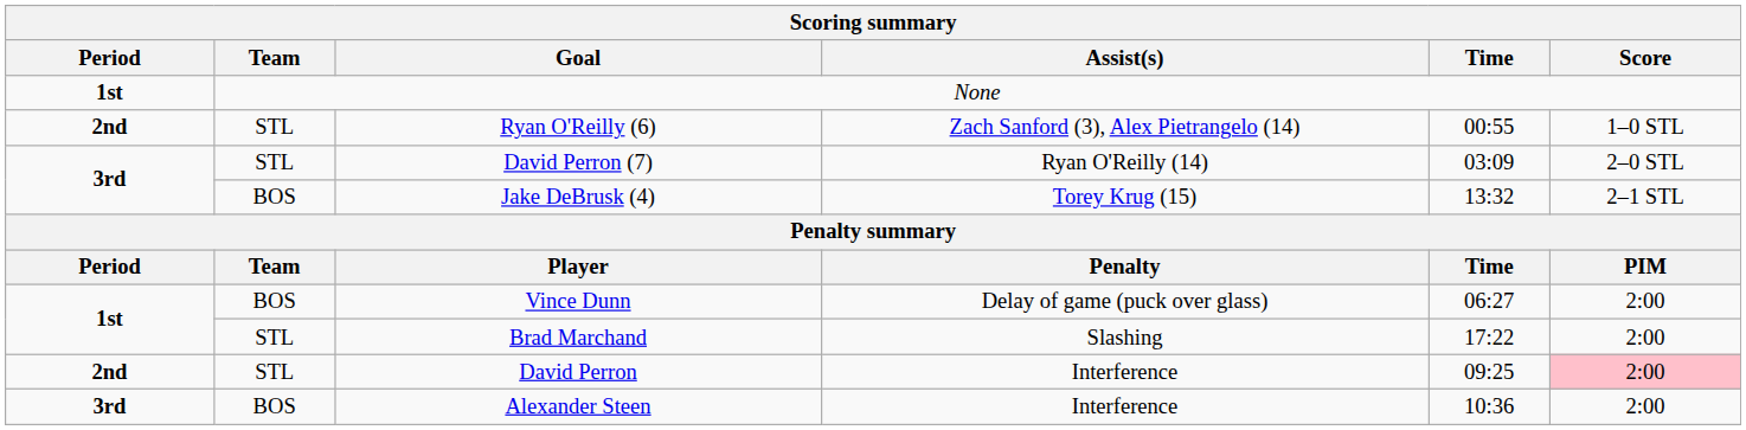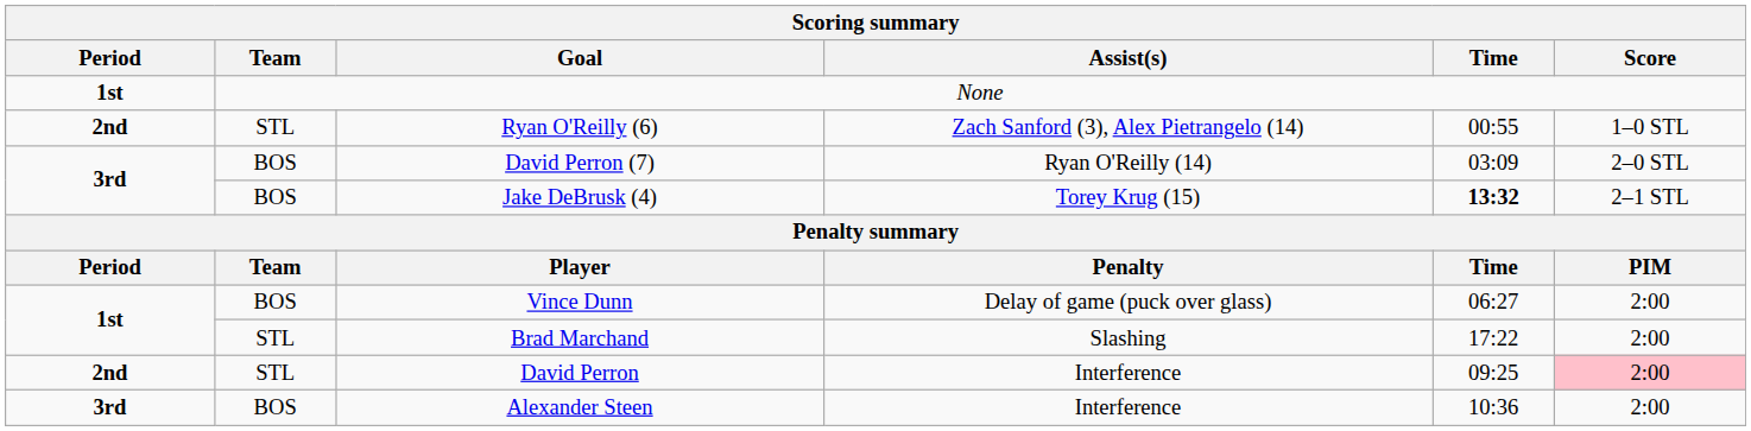 <table style="width:100%;" class="wikitable">
 <tr>
 <th colspan="6">Scoring summary</th>
 </tr>
 <tr>
 <th style="width:12%;">Period</th>
 <th style="width:7%;">Team</th>
 <th style="width:28%;">Goal</th>
 <th style="width:35%;">Assist(s)</th>
 <th style="width:7%;">Time</th>
 <th style="width:11%;">Score</th>
 </tr>
 <tr style="text-align:center;">
 <td><strong>1st</strong></td>
 <td colspan="5"><em>None</em></td>
 </tr>
 <tr style="text-align:center;">
 <td rowspan="1"><strong>2nd</strong></td>
 <td>STL</td>
 <td><a href='#'>Ryan O'Reilly</a> (6)</td>
 <td><a href='#'>Zach Sanford</a> (3), <a href='#'>Alex Pietrangelo</a> (14)</td>
 <td>00:55</td>
 <td>1–0 STL</td>
 </tr>
 <tr style="text-align:center;">
 <td rowspan="2"><strong>3rd</strong></td>
-<td>STL</td>
+<td>BOS</td>
 <td><a href='#'>David Perron</a> (7)</td>
 <td>Ryan O'Reilly (14)</td>
 <td>03:09</td>
 <td>2–0 STL</td>
 </tr>
 <tr style="text-align:center;">
 <td>BOS</td>
 <td><a href='#'>Jake DeBrusk</a> (4)</td>
 <td><a href='#'>Torey Krug</a> (15)</td>
-<td>13:32</td>
+<td><strong>13:32</strong></td>
 <td>2–1 STL</td>
 </tr>
 <tr>
 <th colspan="6">Penalty summary</th>
 </tr>
 <tr>
 <th style="width:12%;">Period</th>
 <th style="width:7%;">Team</th>
 <th style="width:28%;">Player</th>
 <th style="width:35%;">Penalty</th>
 <th style="width:7%;">Time</th>
 <th style="width:11%;">PIM</th>
 </tr>
 <tr style="text-align:center;">
 <td rowspan="2"><strong>1st</strong></td>
 <td>BOS</td>
 <td><a href='#'>Vince Dunn</a></td>
 <td>Delay of game (puck over glass)</td>
 <td>06:27</td>
 <td>2:00</td>
 </tr>
 <tr style="text-align:center;">
 <td>STL</td>
 <td><a href='#'>Brad Marchand</a></td>
 <td>Slashing</td>
 <td>17:22</td>
 <td>2:00</td>
 </tr>
 <tr style="text-align:center;">
 <td rowspan="1"><strong>2nd</strong></td>
 <td>STL</td>
 <td><a href='#'>David Perron</a></td>
 <td>Interference</td>
 <td>09:25</td>
 <td style="background: pink;">2:00</td>
 </tr>
 <tr style="text-align:center;">
 <td rowspan="1"><strong>3rd</strong></td>
 <td>BOS</td>
 <td><a href='#'>Alexander Steen</a></td>
 <td>Interference</td>
 <td>10:36</td>
 <td>2:00</td>
 </tr>
 </table>
